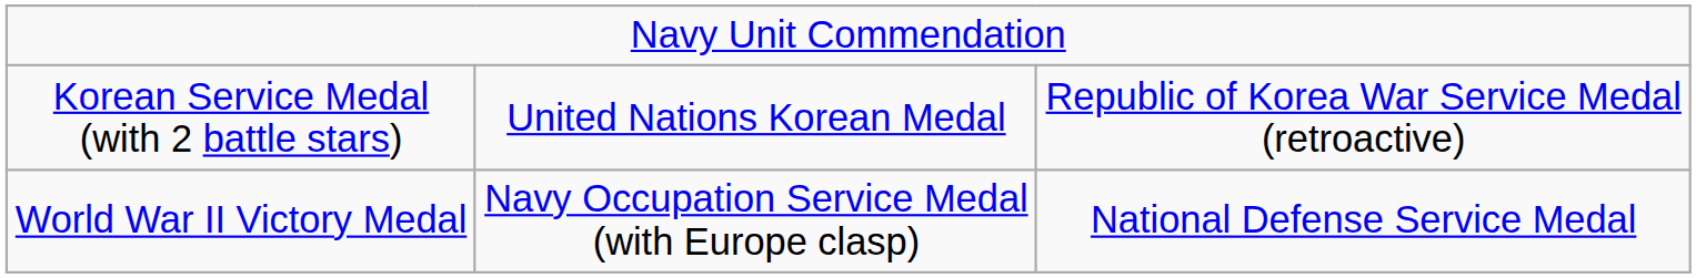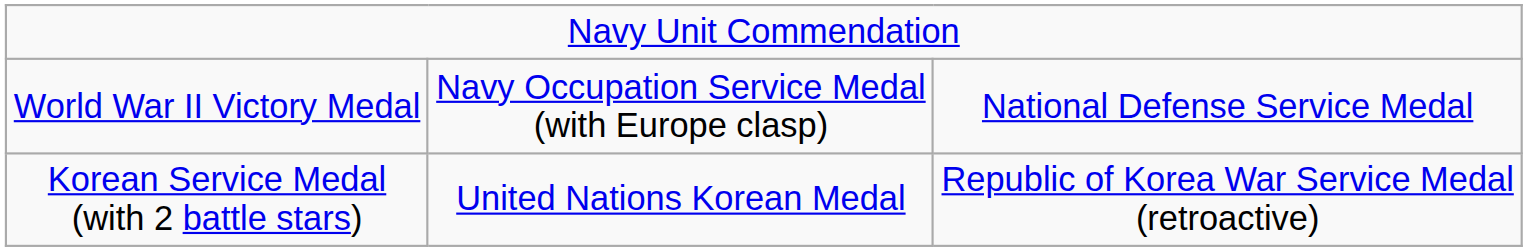 <table class="wikitable" style="margin:1em auto; text-align:center;">
 <tr>
 <td colspan=3><a href='#'>Navy Unit Commendation</a></td>
+</tr>
+<tr>
+<td><a href='#'>World War II Victory Medal</a></td>
+<td><a href='#'>Navy Occupation Service Medal</a><br>(with Europe clasp)</td>
+<td><a href='#'>National Defense Service Medal</a></td>
 </tr>
 <tr>
 <td><a href='#'>Korean Service Medal</a><br>(with 2 <a href='#'>battle stars</a>)</td>
 <td><a href='#'>United Nations Korean Medal</a></td>
 <td><a href='#'>Republic of Korea War Service Medal</a><br>(retroactive)</td>
 </tr>
-<tr>
-<td><a href='#'>World War II Victory Medal</a></td>
-<td><a href='#'>Navy Occupation Service Medal</a><br>(with Europe clasp)</td>
-<td><a href='#'>National Defense Service Medal</a></td>
-</tr>
 </table>
